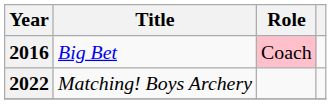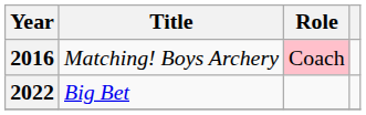 <table class="wikitable sortable plainrowheaders">
 <tr>
 <th scope="col">Year</th>
 <th scope="col">Title</th>
 <th scope="col">Role</th>
 <th scope="col" class="unsortable"></th>
 </tr>
 <tr>
 <th scope="row">2016</th>
-<td><em><a href='#'>Big Bet</a></em></td>
+<td><em>Matching! Boys Archery</em></td>
 <td style="background: pink;">Coach</td>
 <td></td>
 </tr>
 <tr>
 <th scope="row">2022</th>
-<td><em>Matching! Boys Archery</em></td>
+<td><em><a href='#'>Big Bet</a></em></td>
 <td></td>
 <td></td>
 </tr>
 <tr>
 </tr>
 </table>
